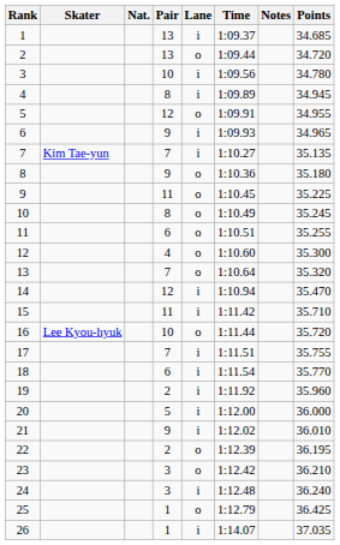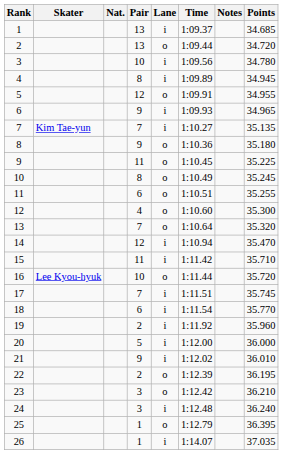 <table class="wikitable sortable" border="1" style="text-align:center">
 <tr>
 <th>Rank</th>
 <th>Skater</th>
 <th>Nat.</th>
 <th>Pair</th>
 <th>Lane</th>
 <th>Time</th>
 <th>Notes</th>
 <th>Points</th>
 </tr>
 <tr>
 <td>1</td>
 <td align=left></td>
 <td></td>
 <td>13</td>
 <td>i</td>
 <td>1:09.37</td>
 <td></td>
 <td>34.685</td>
 </tr>
 <tr>
 <td>2</td>
 <td align=left></td>
 <td></td>
 <td>13</td>
 <td>o</td>
 <td>1:09.44</td>
 <td></td>
 <td>34.720</td>
 </tr>
 <tr>
 <td>3</td>
 <td align=left></td>
 <td></td>
 <td>10</td>
 <td>i</td>
 <td>1:09.56</td>
 <td></td>
 <td>34.780</td>
 </tr>
 <tr>
 <td>4</td>
 <td align=left></td>
 <td></td>
 <td>8</td>
 <td>i</td>
 <td>1:09.89</td>
 <td></td>
 <td>34.945</td>
 </tr>
 <tr>
 <td>5</td>
 <td align=left></td>
 <td></td>
 <td>12</td>
 <td>o</td>
 <td>1:09.91</td>
 <td></td>
 <td>34.955</td>
 </tr>
 <tr>
 <td>6</td>
 <td align=left></td>
 <td></td>
 <td>9</td>
 <td>i</td>
 <td>1:09.93</td>
 <td></td>
 <td>34.965</td>
 </tr>
 <tr>
 <td>7</td>
 <td align=left><a href='#'>Kim Tae-yun</a></td>
 <td></td>
 <td>7</td>
 <td>i</td>
 <td>1:10.27</td>
 <td></td>
 <td>35.135</td>
 </tr>
 <tr>
 <td>8</td>
 <td align=left></td>
 <td></td>
 <td>9</td>
 <td>o</td>
 <td>1:10.36</td>
 <td></td>
 <td>35.180</td>
 </tr>
 <tr>
 <td>9</td>
 <td align=left></td>
 <td></td>
 <td>11</td>
 <td>o</td>
 <td>1:10.45</td>
 <td></td>
 <td>35.225</td>
 </tr>
 <tr>
 <td>10</td>
 <td align=left></td>
 <td></td>
 <td>8</td>
 <td>o</td>
 <td>1:10.49</td>
 <td></td>
 <td>35.245</td>
 </tr>
 <tr>
 <td>11</td>
 <td align=left></td>
 <td></td>
 <td>6</td>
 <td>o</td>
 <td>1:10.51</td>
 <td></td>
 <td>35.255</td>
 </tr>
 <tr>
 <td>12</td>
 <td align=left></td>
 <td></td>
 <td>4</td>
 <td>o</td>
 <td>1:10.60</td>
 <td></td>
 <td>35.300</td>
 </tr>
 <tr>
 <td>13</td>
 <td align=left></td>
 <td></td>
 <td>7</td>
 <td>o</td>
 <td>1:10.64</td>
 <td></td>
 <td>35.320</td>
 </tr>
 <tr>
 <td>14</td>
 <td align=left></td>
 <td></td>
 <td>12</td>
 <td>i</td>
 <td>1:10.94</td>
 <td></td>
 <td>35.470</td>
 </tr>
 <tr>
 <td>15</td>
 <td align=left></td>
 <td></td>
 <td>11</td>
 <td>i</td>
 <td>1:11.42</td>
 <td></td>
 <td>35.710</td>
 </tr>
 <tr>
 <td>16</td>
 <td align=left><a href='#'>Lee Kyou-hyuk</a></td>
 <td></td>
 <td>10</td>
 <td>o</td>
 <td>1:11.44</td>
 <td></td>
 <td>35.720</td>
 </tr>
 <tr>
 <td>17</td>
 <td align=left></td>
 <td></td>
 <td>7</td>
 <td>i</td>
 <td>1:11.51</td>
 <td></td>
-<td>35.755</td>
+<td>35.745</td>
 </tr>
 <tr>
 <td>18</td>
 <td align=left></td>
 <td></td>
 <td>6</td>
 <td>i</td>
 <td>1:11.54</td>
 <td></td>
 <td>35.770</td>
 </tr>
 <tr>
 <td>19</td>
 <td align=left></td>
 <td></td>
 <td>2</td>
 <td>i</td>
 <td>1:11.92</td>
 <td></td>
 <td>35.960</td>
 </tr>
 <tr>
 <td>20</td>
 <td align=left></td>
 <td></td>
 <td>5</td>
 <td>i</td>
 <td>1:12.00</td>
 <td></td>
 <td>36.000</td>
 </tr>
 <tr>
 <td>21</td>
 <td align=left></td>
 <td></td>
 <td>9</td>
 <td>i</td>
 <td>1:12.02</td>
 <td></td>
 <td>36.010</td>
 </tr>
 <tr>
 <td>22</td>
 <td align=left></td>
 <td></td>
 <td>2</td>
 <td>o</td>
 <td>1:12.39</td>
 <td></td>
 <td>36.195</td>
 </tr>
 <tr>
 <td>23</td>
 <td align=left></td>
 <td></td>
 <td>3</td>
 <td>o</td>
 <td>1:12.42</td>
 <td></td>
 <td>36.210</td>
 </tr>
 <tr>
 <td>24</td>
 <td align=left></td>
 <td></td>
 <td>3</td>
 <td>i</td>
 <td>1:12.48</td>
 <td></td>
 <td>36.240</td>
 </tr>
 <tr>
 <td>25</td>
 <td align=left></td>
 <td></td>
 <td>1</td>
 <td>o</td>
 <td>1:12.79</td>
 <td></td>
-<td>36.425</td>
+<td>36.395</td>
 </tr>
 <tr>
 <td>26</td>
 <td align=left></td>
 <td></td>
 <td>1</td>
 <td>i</td>
 <td>1:14.07</td>
 <td></td>
 <td>37.035</td>
 </tr>
 </table>
